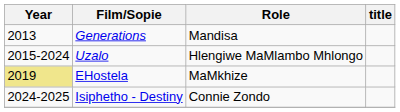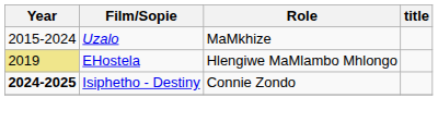 <table class="wikitable sortable">
 <tr>
 <th>Year</th>
 <th>Film/Sopie</th>
 <th>Role</th>
 <th>title</th>
 </tr>
 <tr>
-<td>2013</td>
-<td><em><a href='#'>Generations</a></em></td>
-<td>Mandisa</td>
-<td></td>
-</tr>
-<tr>
 <td>2015-2024</td>
 <td><em><a href='#'>Uzalo</a></em></td>
-<td>Hlengiwe MaMlambo Mhlongo</td>
+<td>MaMkhize</td>
 <td></td>
 </tr>
 <tr>
 <td style="background: khaki;">2019</td>
 <td><a href='#'>EHostela</a></td>
-<td>MaMkhize</td>
+<td>Hlengiwe MaMlambo Mhlongo</td>
 <td></td>
 </tr>
 <tr>
-<td>2024-2025</td>
+<td><strong>2024-2025</strong></td>
 <td><a href='#'>Isiphetho - Destiny</a></td>
 <td>Connie Zondo</td>
 <td></td>
 </tr>
 <tr>
 </tr>
 </table>
